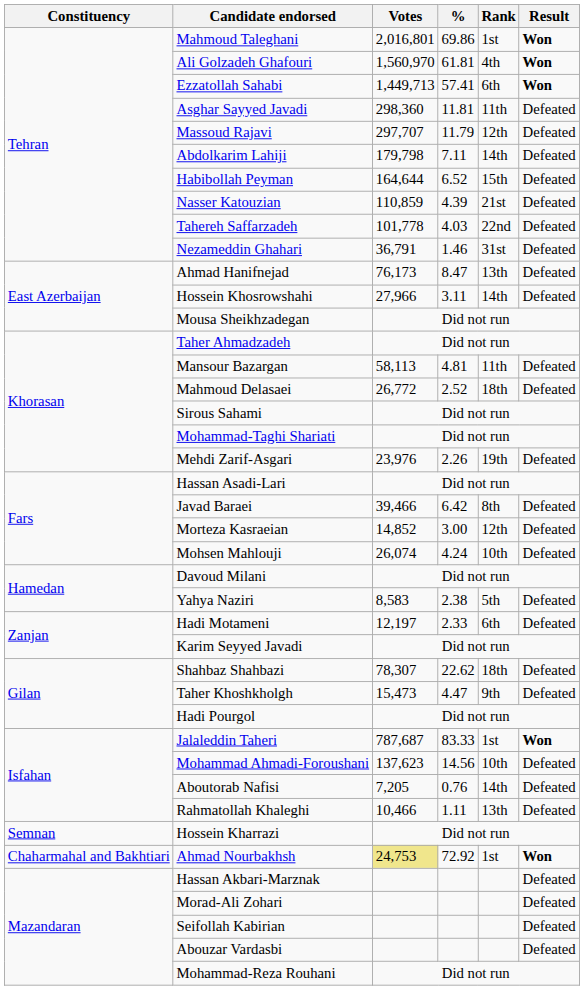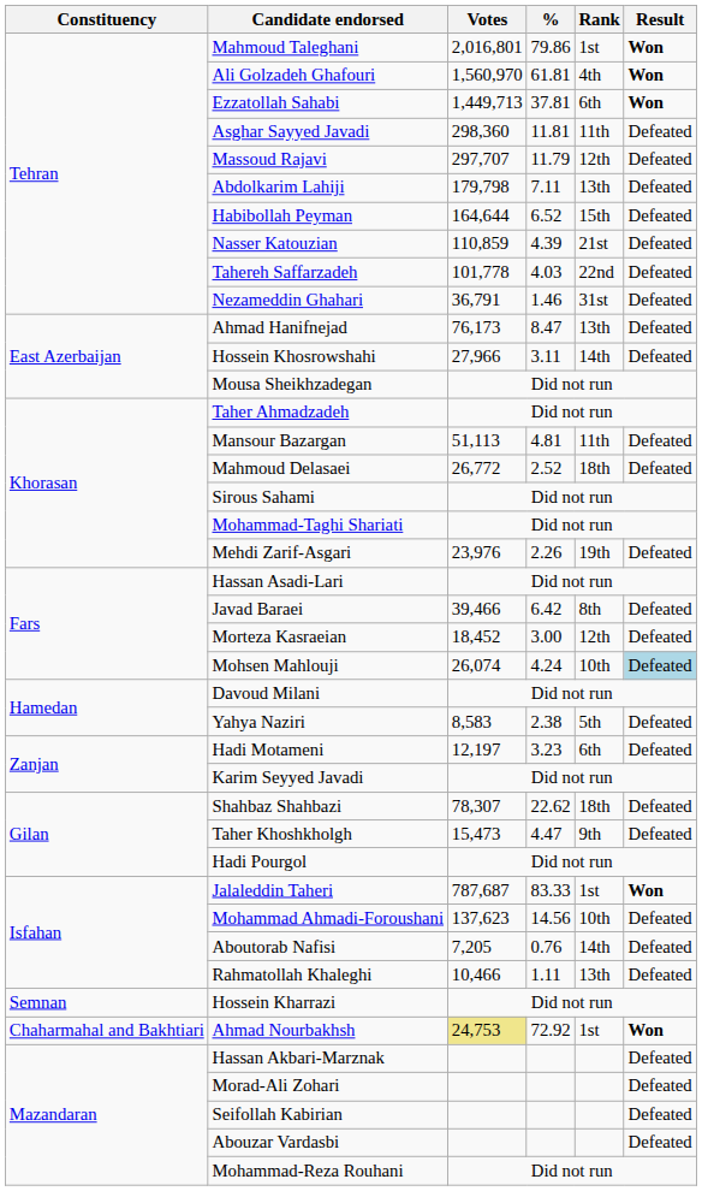 <table class="wikitable">
 <tr>
 <th>Constituency</th>
 <th>Candidate endorsed</th>
 <th>Votes</th>
 <th>%</th>
 <th>Rank</th>
 <th>Result</th>
 </tr>
 <tr>
 <td rowspan=10><a href='#'>Tehran</a></td>
 <td><a href='#'>Mahmoud Taleghani</a></td>
 <td>2,016,801</td>
-<td>69.86</td>
+<td>79.86</td>
 <td>1st</td>
 <td><strong>Won</strong></td>
 </tr>
 <tr>
 <td><a href='#'>Ali Golzadeh Ghafouri</a></td>
 <td>1,560,970</td>
 <td>61.81</td>
 <td>4th</td>
 <td><strong>Won</strong></td>
 </tr>
 <tr>
 <td><a href='#'>Ezzatollah Sahabi</a></td>
 <td>1,449,713</td>
-<td>57.41</td>
+<td>37.81</td>
 <td>6th</td>
 <td><strong>Won</strong></td>
 </tr>
 <tr>
 <td><a href='#'>Asghar Sayyed Javadi</a></td>
 <td>298,360</td>
 <td>11.81</td>
 <td>11th</td>
 <td>Defeated</td>
 </tr>
 <tr>
 <td><a href='#'>Massoud Rajavi</a></td>
 <td>297,707</td>
 <td>11.79</td>
 <td>12th</td>
 <td>Defeated</td>
 </tr>
 <tr>
 <td><a href='#'>Abdolkarim Lahiji</a></td>
 <td>179,798</td>
 <td>7.11</td>
-<td>14th</td>
+<td>13th</td>
 <td>Defeated</td>
 </tr>
 <tr>
 <td><a href='#'>Habibollah Peyman</a></td>
 <td>164,644</td>
 <td>6.52</td>
 <td>15th</td>
 <td>Defeated</td>
 </tr>
 <tr>
 <td><a href='#'>Nasser Katouzian</a></td>
 <td>110,859</td>
 <td>4.39</td>
 <td>21st</td>
 <td>Defeated</td>
 </tr>
 <tr>
 <td><a href='#'>Tahereh Saffarzadeh</a></td>
 <td>101,778</td>
 <td>4.03</td>
 <td>22nd</td>
 <td>Defeated</td>
 </tr>
 <tr>
 <td><a href='#'>Nezameddin Ghahari</a></td>
 <td>36,791</td>
 <td>1.46</td>
 <td>31st</td>
 <td>Defeated</td>
 </tr>
 <tr>
 <td rowspan=3><a href='#'>East Azerbaijan</a></td>
 <td>Ahmad Hanifnejad</td>
 <td>76,173</td>
 <td>8.47</td>
 <td>13th</td>
 <td>Defeated</td>
 </tr>
 <tr>
 <td>Hossein Khosrowshahi</td>
 <td>27,966</td>
 <td>3.11</td>
 <td>14th</td>
 <td>Defeated</td>
 </tr>
 <tr>
 <td>Mousa Sheikhzadegan</td>
 <td colspan=4 align=center>Did not run</td>
 </tr>
 <tr>
 <td rowspan=6><a href='#'>Khorasan</a></td>
 <td><a href='#'>Taher Ahmadzadeh</a></td>
 <td colspan=4 align=center>Did not run</td>
 </tr>
 <tr>
 <td>Mansour Bazargan</td>
-<td>58,113</td>
+<td>51,113</td>
 <td>4.81</td>
 <td>11th</td>
 <td>Defeated</td>
 </tr>
 <tr>
 <td>Mahmoud Delasaei</td>
 <td>26,772</td>
 <td>2.52</td>
 <td>18th</td>
 <td>Defeated</td>
 </tr>
 <tr>
 <td>Sirous Sahami</td>
 <td colspan=4 align=center>Did not run</td>
 </tr>
 <tr>
 <td><a href='#'>Mohammad-Taghi Shariati</a></td>
 <td colspan=4 align=center>Did not run</td>
 </tr>
 <tr>
 <td>Mehdi Zarif-Asgari</td>
 <td>23,976</td>
 <td>2.26</td>
 <td>19th</td>
 <td>Defeated</td>
 </tr>
 <tr>
 <td rowspan=4><a href='#'>Fars</a></td>
 <td>Hassan Asadi-Lari</td>
 <td colspan=4 align=center>Did not run</td>
 </tr>
 <tr>
 <td>Javad Baraei</td>
 <td>39,466</td>
 <td>6.42</td>
 <td>8th</td>
 <td>Defeated</td>
 </tr>
 <tr>
 <td>Morteza Kasraeian</td>
-<td>14,852</td>
+<td>18,452</td>
 <td>3.00</td>
 <td>12th</td>
 <td>Defeated</td>
 </tr>
 <tr>
 <td>Mohsen Mahlouji</td>
 <td>26,074</td>
 <td>4.24</td>
 <td>10th</td>
-<td>Defeated</td>
+<td style="background: lightblue;">Defeated</td>
 </tr>
 <tr>
 <td rowspan=2><a href='#'>Hamedan</a></td>
 <td>Davoud Milani</td>
 <td colspan=4 align=center>Did not run</td>
 </tr>
 <tr>
 <td>Yahya Naziri</td>
 <td>8,583</td>
 <td>2.38</td>
 <td>5th</td>
 <td>Defeated</td>
 </tr>
 <tr>
 <td rowspan=2><a href='#'>Zanjan</a></td>
 <td>Hadi Motameni</td>
 <td>12,197</td>
-<td>2.33</td>
+<td>3.23</td>
 <td>6th</td>
 <td>Defeated</td>
 </tr>
 <tr>
 <td>Karim Seyyed Javadi</td>
 <td colspan=4 align=center>Did not run</td>
 </tr>
 <tr>
 <td rowspan=3><a href='#'>Gilan</a></td>
 <td>Shahbaz Shahbazi</td>
 <td>78,307</td>
 <td>22.62</td>
 <td>18th</td>
 <td>Defeated</td>
 </tr>
 <tr>
 <td>Taher Khoshkholgh</td>
 <td>15,473</td>
 <td>4.47</td>
 <td>9th</td>
 <td>Defeated</td>
 </tr>
 <tr>
 <td>Hadi Pourgol</td>
 <td colspan=4 align=center>Did not run</td>
 </tr>
 <tr>
 <td rowspan=4><a href='#'>Isfahan</a></td>
 <td><a href='#'>Jalaleddin Taheri</a></td>
 <td>787,687</td>
 <td>83.33</td>
 <td>1st</td>
 <td><strong>Won</strong></td>
 </tr>
 <tr>
 <td><a href='#'>Mohammad Ahmadi-Foroushani</a></td>
 <td>137,623</td>
 <td>14.56</td>
 <td>10th</td>
 <td>Defeated</td>
 </tr>
 <tr>
 <td>Aboutorab Nafisi</td>
 <td>7,205</td>
 <td>0.76</td>
 <td>14th</td>
 <td>Defeated</td>
 </tr>
 <tr>
 <td>Rahmatollah Khaleghi</td>
 <td>10,466</td>
 <td>1.11</td>
 <td>13th</td>
 <td>Defeated</td>
 </tr>
 <tr>
 <td><a href='#'>Semnan</a></td>
 <td>Hossein Kharrazi</td>
 <td colspan=4 align=center>Did not run</td>
 </tr>
 <tr>
 <td><a href='#'>Chaharmahal and Bakhtiari</a></td>
 <td><a href='#'>Ahmad Nourbakhsh</a></td>
 <td style="background: khaki;">24,753</td>
 <td>72.92</td>
 <td>1st</td>
 <td><strong>Won</strong></td>
 </tr>
 <tr>
 <td rowspan=5><a href='#'>Mazandaran</a></td>
 <td>Hassan Akbari-Marznak</td>
 <td></td>
 <td></td>
 <td></td>
 <td>Defeated</td>
 </tr>
 <tr>
 <td>Morad-Ali Zohari</td>
 <td></td>
 <td></td>
 <td></td>
 <td>Defeated</td>
 </tr>
 <tr>
 <td>Seifollah Kabirian</td>
 <td></td>
 <td></td>
 <td></td>
 <td>Defeated</td>
 </tr>
 <tr>
 <td>Abouzar Vardasbi</td>
 <td></td>
 <td></td>
 <td></td>
 <td>Defeated</td>
 </tr>
 <tr>
 <td>Mohammad-Reza Rouhani</td>
 <td colspan=4 align=center>Did not run</td>
 </tr>
 </table>
